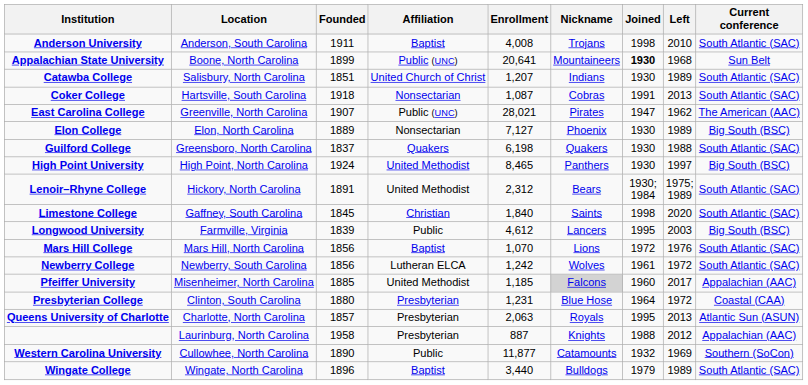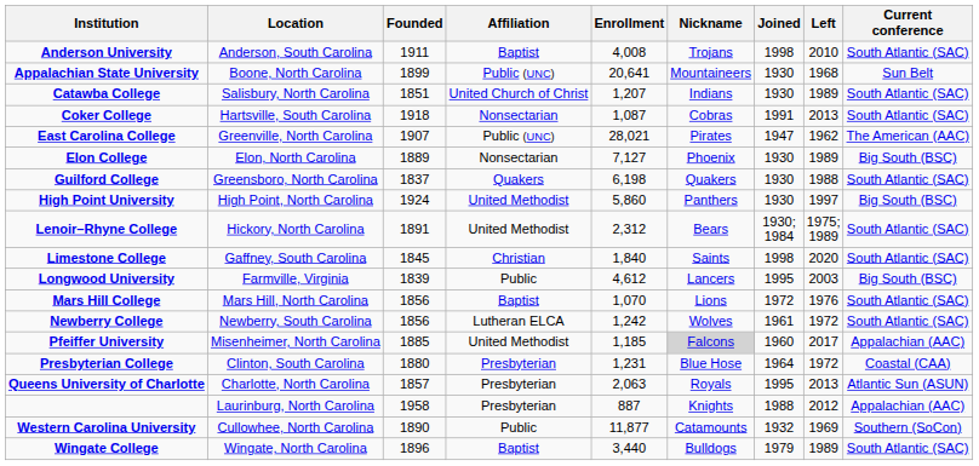 <table class="wikitable sortable" style="text-align:center">
 <tr>
 <th>Institution</th>
 <th>Location</th>
 <th>Founded</th>
 <th>Affiliation</th>
 <th>Enrollment</th>
 <th>Nickname</th>
 <th>Joined</th>
 <th>Left</th>
 <th>Current<br>conference</th>
 </tr>
 <tr>
 <td><strong><a href='#'>Anderson University</a></strong></td>
 <td><a href='#'>Anderson, South Carolina</a></td>
 <td>1911</td>
 <td><a href='#'>Baptist</a></td>
 <td>4,008</td>
 <td><a href='#'>Trojans</a></td>
 <td>1998</td>
 <td>2010</td>
 <td><a href='#'>South Atlantic (SAC)</a></td>
 </tr>
 <tr>
 <td><strong><a href='#'>Appalachian State University</a></strong></td>
 <td><a href='#'>Boone, North Carolina</a></td>
 <td>1899</td>
 <td><a href='#'>Public</a> <small>(<a href='#'>UNC</a>)</small></td>
 <td>20,641</td>
 <td><a href='#'>Mountaineers</a></td>
-<td><strong>1930</strong></td>
+<td>1930</td>
 <td>1968</td>
 <td><a href='#'>Sun Belt</a></td>
 </tr>
 <tr>
 <td><strong><a href='#'>Catawba College</a></strong></td>
 <td><a href='#'>Salisbury, North Carolina</a></td>
 <td>1851</td>
 <td><a href='#'>United Church of Christ</a></td>
 <td>1,207</td>
 <td><a href='#'>Indians</a></td>
 <td>1930</td>
 <td>1989</td>
 <td><a href='#'>South Atlantic (SAC)</a></td>
 </tr>
 <tr>
 <td><strong><a href='#'>Coker College</a></strong></td>
 <td><a href='#'>Hartsville, South Carolina</a></td>
 <td>1918</td>
 <td><a href='#'>Nonsectarian</a></td>
 <td>1,087</td>
 <td><a href='#'>Cobras</a></td>
 <td>1991</td>
 <td>2013</td>
 <td><a href='#'>South Atlantic (SAC)</a></td>
 </tr>
 <tr>
 <td><strong><a href='#'>East Carolina College</a></strong></td>
 <td><a href='#'>Greenville, North Carolina</a></td>
 <td>1907</td>
 <td>Public <small>(<a href='#'>UNC</a>)</small></td>
 <td>28,021</td>
 <td><a href='#'>Pirates</a></td>
 <td>1947</td>
 <td>1962</td>
 <td><a href='#'>The American (AAC)</a></td>
 </tr>
 <tr>
 <td><strong><a href='#'>Elon College</a></strong></td>
 <td><a href='#'>Elon, North Carolina</a></td>
 <td>1889</td>
 <td>Nonsectarian</td>
 <td>7,127</td>
 <td><a href='#'>Phoenix</a></td>
 <td>1930</td>
 <td>1989</td>
 <td><a href='#'>Big South (BSC)</a></td>
 </tr>
 <tr>
 <td><strong><a href='#'>Guilford College</a></strong></td>
 <td><a href='#'>Greensboro, North Carolina</a></td>
 <td>1837</td>
 <td><a href='#'>Quakers</a></td>
 <td>6,198</td>
 <td><a href='#'>Quakers</a></td>
 <td>1930</td>
 <td>1988</td>
 <td><a href='#'>South Atlantic (SAC)</a></td>
 </tr>
 <tr>
 <td><strong><a href='#'>High Point University</a></strong></td>
 <td><a href='#'>High Point, North Carolina</a></td>
 <td>1924</td>
 <td><a href='#'>United Methodist</a></td>
-<td>8,465</td>
+<td>5,860</td>
 <td><a href='#'>Panthers</a></td>
 <td>1930</td>
 <td>1997</td>
 <td><a href='#'>Big South (BSC)</a></td>
 </tr>
 <tr>
 <td><strong><a href='#'>Lenoir–Rhyne College</a></strong></td>
 <td><a href='#'>Hickory, North Carolina</a></td>
 <td>1891</td>
 <td>United Methodist</td>
 <td>2,312</td>
 <td><a href='#'>Bears</a></td>
 <td>1930;<br>1984</td>
 <td>1975;<br>1989</td>
 <td><a href='#'>South Atlantic (SAC)</a></td>
 </tr>
 <tr>
 <td><strong><a href='#'>Limestone College</a></strong></td>
 <td><a href='#'>Gaffney, South Carolina</a></td>
 <td>1845</td>
 <td><a href='#'>Christian</a></td>
 <td>1,840</td>
 <td><a href='#'>Saints</a></td>
 <td>1998</td>
 <td>2020</td>
 <td><a href='#'>South Atlantic (SAC)</a></td>
 </tr>
 <tr>
 <td><strong><a href='#'>Longwood University</a></strong></td>
 <td><a href='#'>Farmville, Virginia</a></td>
 <td>1839</td>
 <td>Public</td>
 <td>4,612</td>
 <td><a href='#'>Lancers</a></td>
 <td>1995</td>
 <td>2003</td>
 <td><a href='#'>Big South (BSC)</a></td>
 </tr>
 <tr>
 <td><strong><a href='#'>Mars Hill College</a></strong></td>
 <td><a href='#'>Mars Hill, North Carolina</a></td>
 <td>1856</td>
 <td><a href='#'>Baptist</a></td>
 <td>1,070</td>
 <td><a href='#'>Lions</a></td>
 <td>1972</td>
 <td>1976</td>
 <td><a href='#'>South Atlantic (SAC)</a></td>
 </tr>
 <tr>
 <td><strong><a href='#'>Newberry College</a></strong></td>
 <td><a href='#'>Newberry, South Carolina</a></td>
 <td>1856</td>
 <td>Lutheran ELCA</td>
 <td>1,242</td>
 <td><a href='#'>Wolves</a></td>
 <td>1961</td>
 <td>1972</td>
 <td><a href='#'>South Atlantic (SAC)</a></td>
 </tr>
 <tr>
 <td><strong><a href='#'>Pfeiffer University</a></strong></td>
 <td><a href='#'>Misenheimer, North Carolina</a></td>
 <td>1885</td>
 <td>United Methodist</td>
 <td>1,185</td>
 <td style="background: lightgrey;"><a href='#'>Falcons</a></td>
 <td>1960</td>
 <td>2017</td>
 <td><a href='#'>Appalachian (AAC)</a></td>
 </tr>
 <tr>
 <td><strong><a href='#'>Presbyterian College</a></strong></td>
 <td><a href='#'>Clinton, South Carolina</a></td>
 <td>1880</td>
 <td><a href='#'>Presbyterian</a><br></td>
 <td>1,231</td>
 <td><a href='#'>Blue Hose</a></td>
 <td>1964</td>
 <td>1972</td>
 <td><a href='#'>Coastal (CAA)</a></td>
 </tr>
 <tr>
 <td><strong><a href='#'>Queens University of Charlotte</a></strong></td>
 <td><a href='#'>Charlotte, North Carolina</a></td>
 <td>1857</td>
 <td>Presbyterian<br></td>
 <td>2,063</td>
 <td><a href='#'>Royals</a></td>
 <td>1995</td>
 <td>2013</td>
 <td><a href='#'>Atlantic Sun (ASUN)</a></td>
 </tr>
 <tr>
 <td></td>
 <td><a href='#'>Laurinburg, North Carolina</a></td>
 <td>1958</td>
 <td>Presbyterian</td>
 <td>887</td>
 <td><a href='#'>Knights</a></td>
 <td>1988</td>
 <td>2012</td>
 <td><a href='#'>Appalachian (AAC)</a></td>
 </tr>
 <tr>
 <td><strong><a href='#'>Western Carolina University</a></strong></td>
 <td><a href='#'>Cullowhee, North Carolina</a></td>
 <td>1890</td>
 <td>Public </td>
 <td>11,877</td>
 <td><a href='#'>Catamounts</a></td>
 <td>1932</td>
 <td>1969</td>
 <td><a href='#'>Southern (SoCon)</a></td>
 </tr>
 <tr>
 <td><strong><a href='#'>Wingate College</a></strong></td>
 <td><a href='#'>Wingate, North Carolina</a></td>
 <td>1896</td>
 <td><a href='#'>Baptist</a></td>
 <td>3,440</td>
 <td><a href='#'>Bulldogs</a></td>
 <td>1979</td>
 <td>1989</td>
 <td><a href='#'>South Atlantic (SAC)</a></td>
 </tr>
 </table>
